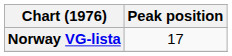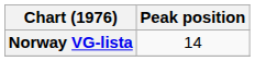 <table class="wikitable sortable plainrowheaders">
 <tr>
 <th scope="col">Chart (1976)</th>
 <th scope="col">Peak position</th>
 </tr>
 <tr>
 <th scope="row">Norway <a href='#'>VG-lista</a></th>
-<td style="text-align:center;">17</td>
+<td style="text-align:center;">14</td>
 </tr>
 <tr>
 </tr>
 </table>
